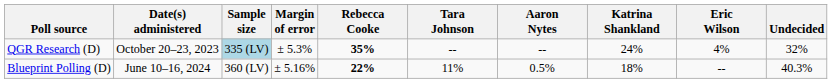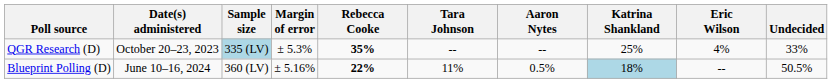 <table class="wikitable" style="font-size:90%;text-align:center;">
 <tr valign=bottom>
 <th>Poll source</th>
 <th>Date(s)<br>administered</th>
 <th>Sample<br>size</th>
 <th>Margin<br>of error</th>
 <th style="width:100px;">Rebecca<br>Cooke</th>
 <th style="width:100px;">Tara<br>Johnson</th>
 <th style="width:100px;">Aaron<br>Nytes</th>
 <th style="width:100px;">Katrina<br>Shankland</th>
 <th style="width:100px;">Eric<br>Wilson</th>
 <th>Undecided</th>
 </tr>
 <tr>
 <td style="text-align:left;"><a href='#'>QGR Research</a> (D)</td>
 <td>October 20–23, 2023</td>
 <td style="background: lightblue;">335 (LV)</td>
 <td>± 5.3%</td>
 <td><strong>35%</strong></td>
 <td>--</td>
 <td>--</td>
-<td>24%</td>
+<td>25%</td>
 <td>4%</td>
-<td>32%</td>
+<td>33%</td>
 </tr>
 <tr>
 <td style="text-align:left;"><a href='#'>Blueprint Polling</a> (D)</td>
 <td>June 10–16, 2024</td>
 <td>360 (LV)</td>
 <td>± 5.16%</td>
 <td><strong>22%</strong></td>
 <td>11%</td>
 <td>0.5%</td>
-<td>18%</td>
+<td style="background: lightblue;">18%</td>
 <td>--</td>
-<td>40.3%</td>
+<td>50.5%</td>
 </tr>
 </table>
